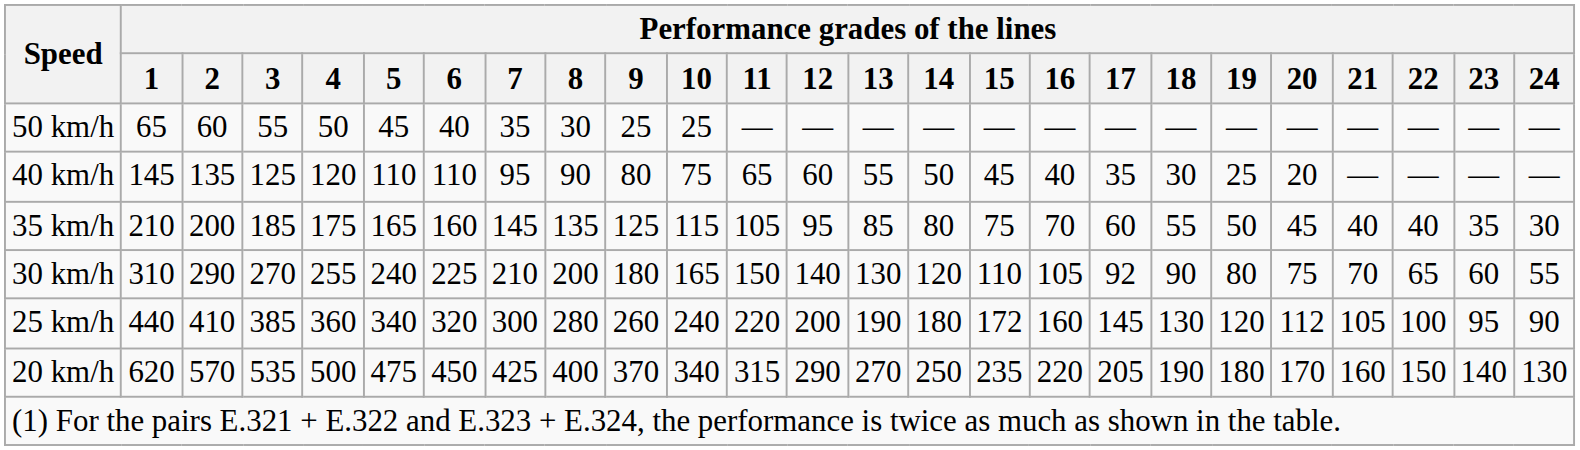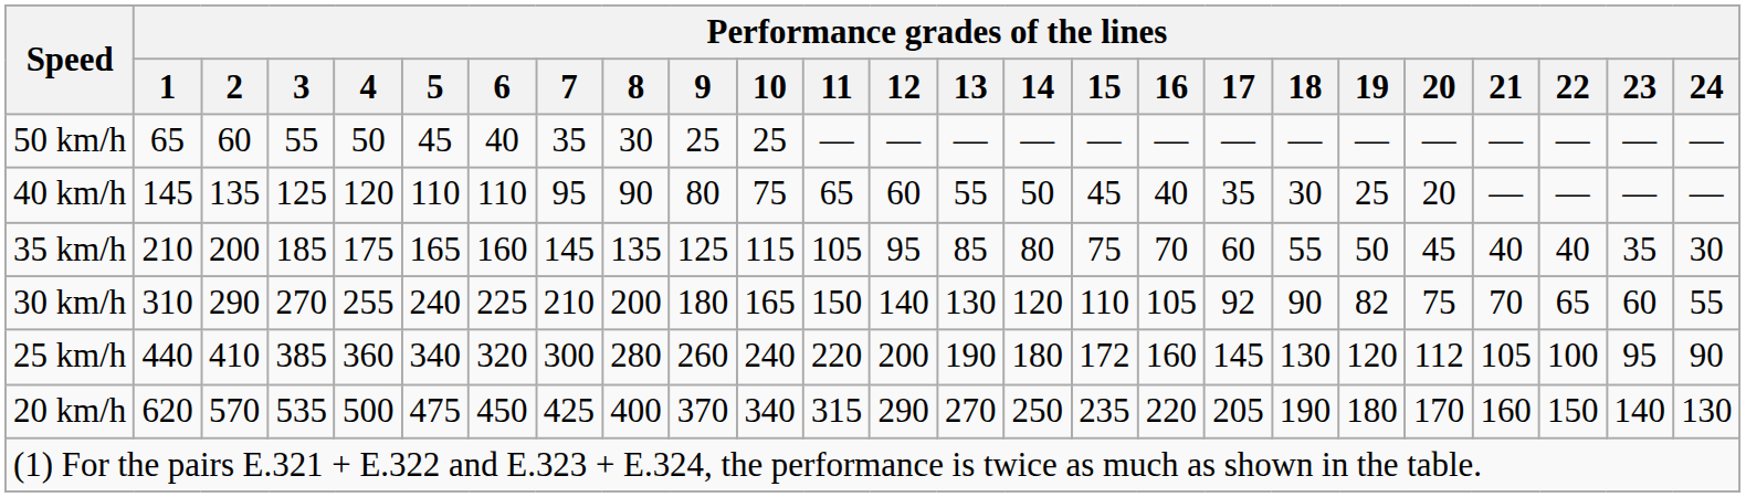 <table class="wikitable">
 <tr>
 <th rowspan="2">Speed</th>
 <th colspan="24">Performance grades of the lines</th>
 </tr>
 <tr>
 <th>1</th>
 <th>2</th>
 <th>3</th>
 <th>4</th>
 <th>5</th>
 <th>6</th>
 <th>7</th>
 <th>8</th>
 <th>9</th>
 <th>10</th>
 <th>11</th>
 <th>12</th>
 <th>13</th>
 <th>14</th>
 <th>15</th>
 <th>16</th>
 <th>17</th>
 <th>18</th>
 <th>19</th>
 <th>20</th>
 <th>21</th>
 <th>22</th>
 <th>23</th>
 <th>24</th>
 </tr>
 <tr align="center">
 <td>50 km/h</td>
 <td>65</td>
 <td>60</td>
 <td>55</td>
 <td>50</td>
 <td>45</td>
 <td>40</td>
 <td>35</td>
 <td>30</td>
 <td>25</td>
 <td>25</td>
 <td>—</td>
 <td>—</td>
 <td>—</td>
 <td>—</td>
 <td>—</td>
 <td>—</td>
 <td>—</td>
 <td>—</td>
 <td>—</td>
 <td>—</td>
 <td>—</td>
 <td>—</td>
 <td>—</td>
 <td>—</td>
 </tr>
 <tr align="center">
 <td>40 km/h</td>
 <td>145</td>
 <td>135</td>
 <td>125</td>
 <td>120</td>
 <td>110</td>
 <td>110</td>
 <td>95</td>
 <td>90</td>
 <td>80</td>
 <td>75</td>
 <td>65</td>
 <td>60</td>
 <td>55</td>
 <td>50</td>
 <td>45</td>
 <td>40</td>
 <td>35</td>
 <td>30</td>
 <td>25</td>
 <td>20</td>
 <td>—</td>
 <td>—</td>
 <td>—</td>
 <td>—</td>
 </tr>
 <tr align="center">
 <td>35 km/h</td>
 <td>210</td>
 <td>200</td>
 <td>185</td>
 <td>175</td>
 <td>165</td>
 <td>160</td>
 <td>145</td>
 <td>135</td>
 <td>125</td>
 <td>115</td>
 <td>105</td>
 <td>95</td>
 <td>85</td>
 <td>80</td>
 <td>75</td>
 <td>70</td>
 <td>60</td>
 <td>55</td>
 <td>50</td>
 <td>45</td>
 <td>40</td>
 <td>40</td>
 <td>35</td>
 <td>30</td>
 </tr>
 <tr align="center">
 <td>30 km/h</td>
 <td>310</td>
 <td>290</td>
 <td>270</td>
 <td>255</td>
 <td>240</td>
 <td>225</td>
 <td>210</td>
 <td>200</td>
 <td>180</td>
 <td>165</td>
 <td>150</td>
 <td>140</td>
 <td>130</td>
 <td>120</td>
 <td>110</td>
 <td>105</td>
 <td>92</td>
 <td>90</td>
-<td>80</td>
+<td>82</td>
 <td>75</td>
 <td>70</td>
 <td>65</td>
 <td>60</td>
 <td>55</td>
 </tr>
 <tr align="center">
 <td>25 km/h</td>
 <td>440</td>
 <td>410</td>
 <td>385</td>
 <td>360</td>
 <td>340</td>
 <td>320</td>
 <td>300</td>
 <td>280</td>
 <td>260</td>
 <td>240</td>
 <td>220</td>
 <td>200</td>
 <td>190</td>
 <td>180</td>
 <td>172</td>
 <td>160</td>
 <td>145</td>
 <td>130</td>
 <td>120</td>
 <td>112</td>
 <td>105</td>
 <td>100</td>
 <td>95</td>
 <td>90</td>
 </tr>
 <tr align="center">
 <td>20 km/h</td>
 <td>620</td>
 <td>570</td>
 <td>535</td>
 <td>500</td>
 <td>475</td>
 <td>450</td>
 <td>425</td>
 <td>400</td>
 <td>370</td>
 <td>340</td>
 <td>315</td>
 <td>290</td>
 <td>270</td>
 <td>250</td>
 <td>235</td>
 <td>220</td>
 <td>205</td>
 <td>190</td>
 <td>180</td>
 <td>170</td>
 <td>160</td>
 <td>150</td>
 <td>140</td>
 <td>130</td>
 </tr>
 <tr>
 <td colspan="25">(1) For the pairs E.321 + E.322 and E.323 + E.324, the performance is twice as much as shown in the table.</td>
 </tr>
 </table>
